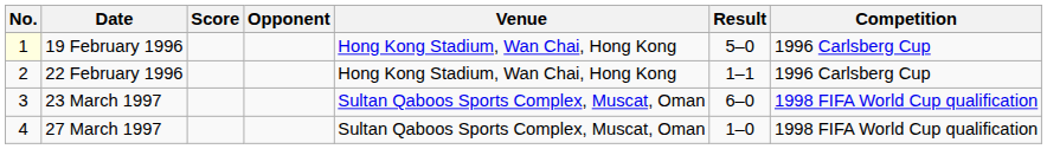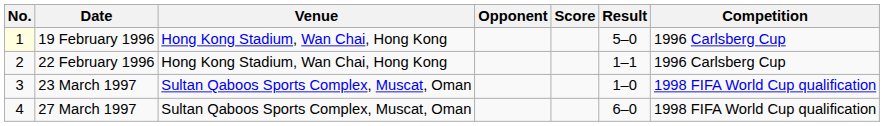 <table class="wikitable sortable">
 <tr>
 <th scope="col">No.</th>
 <th scope="col">Date</th>
+<th scope="col">Venue</th>
+<th scope="col">Opponent</th>
 <th scope="col">Score</th>
-<th scope="col">Opponent</th>
-<th scope="col">Venue</th>
 <th scope="col">Result</th>
 <th scope="col">Competition</th>
 </tr>
 <tr>
 <td align="center" style="background: lightyellow;">1</td>
 <td>19 February 1996</td>
+<td><a href='#'>Hong Kong Stadium</a>, <a href='#'>Wan Chai</a>, Hong Kong</td>
 <td></td>
 <td></td>
-<td><a href='#'>Hong Kong Stadium</a>, <a href='#'>Wan Chai</a>, Hong Kong</td>
 <td align="center">5–0</td>
 <td>1996 <a href='#'>Carlsberg Cup</a></td>
 </tr>
 <tr>
 <td align="center">2</td>
 <td>22 February 1996</td>
+<td>Hong Kong Stadium, Wan Chai, Hong Kong</td>
 <td></td>
 <td></td>
-<td>Hong Kong Stadium, Wan Chai, Hong Kong</td>
 <td align="center">1–1</td>
 <td>1996 Carlsberg Cup</td>
 </tr>
 <tr>
 <td align="center">3</td>
 <td>23 March 1997</td>
+<td><a href='#'>Sultan Qaboos Sports Complex</a>, <a href='#'>Muscat</a>, Oman</td>
 <td></td>
 <td></td>
-<td><a href='#'>Sultan Qaboos Sports Complex</a>, <a href='#'>Muscat</a>, Oman</td>
-<td align="center">6–0</td>
+<td align="center">1–0</td>
 <td><a href='#'>1998 FIFA World Cup qualification</a></td>
 </tr>
 <tr>
 <td align="center">4</td>
 <td>27 March 1997</td>
+<td>Sultan Qaboos Sports Complex, Muscat, Oman</td>
 <td></td>
 <td></td>
-<td>Sultan Qaboos Sports Complex, Muscat, Oman</td>
-<td align="center">1–0</td>
+<td align="center">6–0</td>
 <td>1998 FIFA World Cup qualification</td>
 </tr>
 </table>
